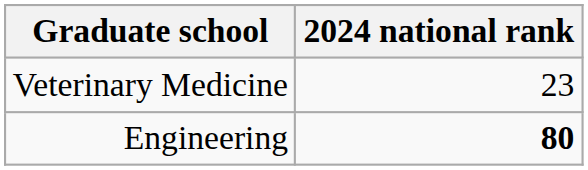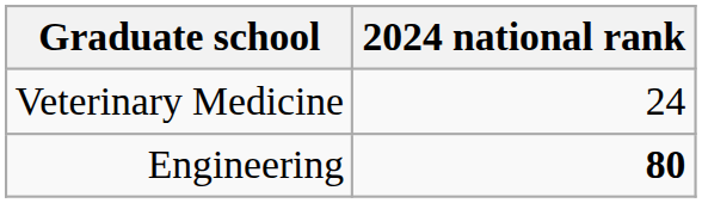 <table class="wikitable" style="text-align:right;">
 <tr>
 <th>Graduate school</th>
 <th>2024 national rank</th>
 </tr>
 <tr>
 <td>Veterinary Medicine</td>
-<td>23</td>
+<td>24</td>
 </tr>
 <tr>
 <td>Engineering</td>
 <td><strong>80</strong></td>
 </tr>
 </table>
